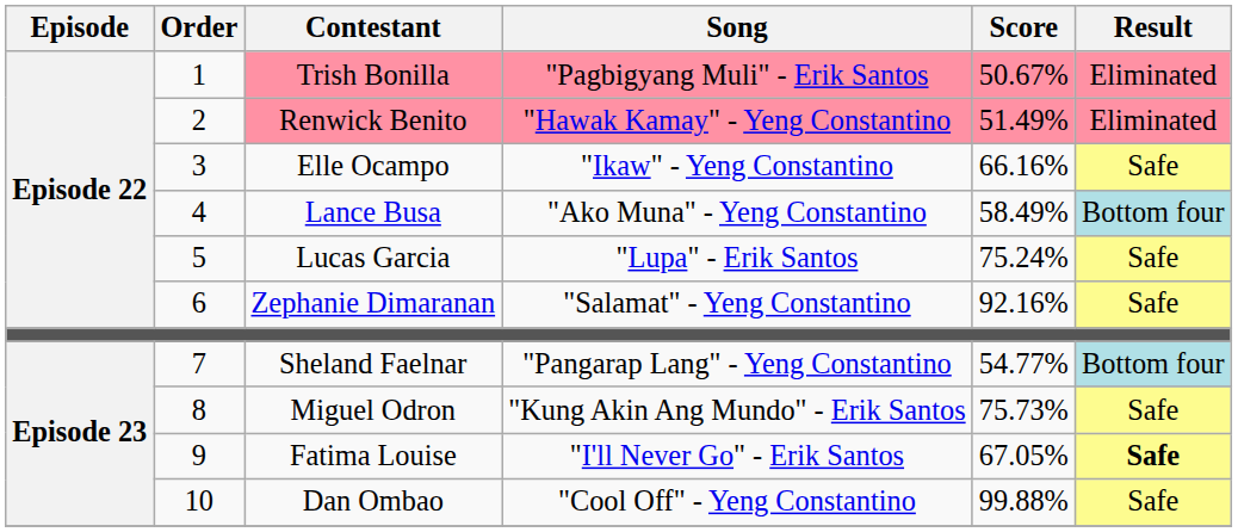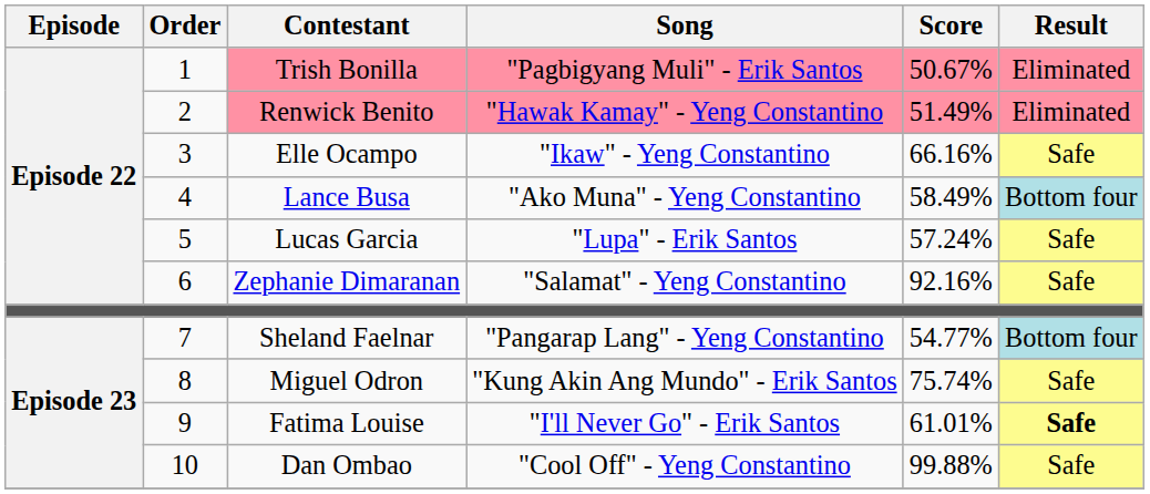 <table class="wikitable sortable" style="text-align:center; width:auto;">
 <tr>
 <th>Episode</th>
 <th scope="col">Order</th>
 <th scope="col">Contestant</th>
 <th scope="col">Song</th>
 <th scope="col">Score</th>
 <th scope="col">Result</th>
 </tr>
 <tr>
 <th rowspan="6"><strong>Episode 22</strong><br><small></small></th>
 <td>1</td>
 <td style="background:#FF91A4;">Trish Bonilla</td>
 <td style="background:#FF91A4;">"Pagbigyang Muli" - <a href='#'>Erik Santos</a></td>
 <td style="background:#FF91A4;">50.67%</td>
 <td style="background:#FF91A4;">Eliminated</td>
 </tr>
 <tr>
 <td>2</td>
 <td style="background:#FF91A4;">Renwick Benito</td>
 <td style="background:#FF91A4;">"<a href='#'>Hawak Kamay</a>" - <a href='#'>Yeng Constantino</a></td>
 <td style="background:#FF91A4;">51.49%</td>
 <td style="background:#FF91A4;">Eliminated</td>
 </tr>
 <tr>
 <td>3</td>
 <td>Elle Ocampo</td>
 <td>"<a href='#'>Ikaw</a>" - <a href='#'>Yeng Constantino</a></td>
 <td>66.16%</td>
 <td style="background:#FDFC8F;">Safe</td>
 </tr>
 <tr>
 <td>4</td>
 <td><a href='#'>Lance Busa</a></td>
 <td>"Ako Muna" - <a href='#'>Yeng Constantino</a></td>
 <td>58.49%</td>
 <td style="background:#b0e0e6;">Bottom four</td>
 </tr>
 <tr>
 <td>5</td>
 <td>Lucas Garcia</td>
 <td>"<a href='#'>Lupa</a>" - <a href='#'>Erik Santos</a></td>
-<td>75.24%</td>
+<td>57.24%</td>
 <td style="background:#FDFC8F;">Safe</td>
 </tr>
 <tr>
 <td>6</td>
 <td><a href='#'>Zephanie Dimaranan</a></td>
 <td>"Salamat" - <a href='#'>Yeng Constantino</a></td>
 <td>92.16%</td>
 <td style="background:#FDFC8F;">Safe</td>
 </tr>
 <tr>
 <td colspan="6" style="background:#555"></td>
 </tr>
 <tr>
 <th rowspan="4"><strong>Episode 23</strong><br><small></small></th>
 <td>7</td>
 <td>Sheland Faelnar</td>
 <td>"Pangarap Lang" - <a href='#'>Yeng Constantino</a></td>
 <td>54.77%</td>
 <td style="background:#b0e0e6;">Bottom four</td>
 </tr>
 <tr>
 <td>8</td>
 <td>Miguel Odron</td>
 <td>"Kung Akin Ang Mundo" - <a href='#'>Erik Santos</a></td>
-<td>75.73%</td>
+<td>75.74%</td>
 <td style="background:#FDFC8F;">Safe</td>
 </tr>
 <tr>
 <td>9</td>
 <td>Fatima Louise</td>
 <td>"<a href='#'>I'll Never Go</a>" - <a href='#'>Erik Santos</a></td>
-<td>67.05%</td>
+<td>61.01%</td>
 <td style="background:#FDFC8F;"><strong>Safe</strong></td>
 </tr>
 <tr>
 <td>10</td>
 <td>Dan Ombao</td>
 <td>"Cool Off" - <a href='#'>Yeng Constantino</a></td>
 <td>99.88%</td>
 <td style="background:#FDFC8F;">Safe</td>
 </tr>
 <tr>
 </tr>
 </table>
